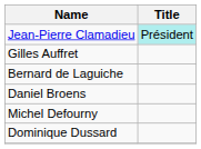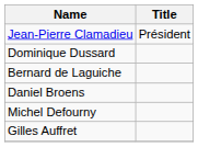 <table class="wikitable sortable">
 <tr>
 <th>Name</th>
 <th>Title</th>
 </tr>
 <tr>
 <td><a href='#'>Jean-Pierre Clamadieu</a></td>
-<td style="background: paleturquoise;">Président</td>
+<td>Président</td>
 </tr>
 <tr>
-<td>Gilles Auffret</td>
+<td>Dominique Dussard</td>
 <td></td>
 </tr>
 <tr>
 <td>Bernard de Laguiche</td>
 <td></td>
 </tr>
 <tr>
 <td>Daniel Broens</td>
 <td></td>
 </tr>
 <tr>
 <td>Michel Defourny</td>
 <td></td>
 </tr>
 <tr>
-<td>Dominique Dussard</td>
+<td>Gilles Auffret</td>
 <td></td>
 </tr>
 <tr>
 </tr>
 </table>
